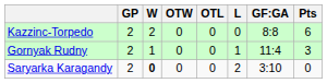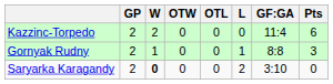 <table class="wikitable" width="50%">
 <tr>
 <th width="30%" bgcolor="#e0e0e0"></th>
 <th width="5%" bgcolor="#e0e0e0">GP</th>
 <th width="5%" bgcolor="#e0e0e0">W</th>
 <th width="5%" bgcolor="#e0e0e0">OTW</th>
 <th width="5%" bgcolor="#e0e0e0">OTL</th>
 <th width="5%" bgcolor="#e0e0e0">L</th>
 <th width="7.5%" bgcolor="#e0e0e0">GF:GA</th>
 <th width="7.5%" bgcolor="#e0e0e0">Pts</th>
 </tr>
 <tr align="center" bgcolor="#CCFFCC">
 <td align="left"><a href='#'>Kazzinc-Torpedo</a></td>
 <td>2</td>
 <td>2</td>
 <td>0</td>
 <td>0</td>
 <td>0</td>
-<td>8:8</td>
+<td>11:4</td>
 <td>6</td>
 </tr>
 <tr align="center" bgcolor="#CCFFCC">
 <td align="left"><a href='#'>Gornyak Rudny</a></td>
 <td>2</td>
 <td>1</td>
 <td>0</td>
 <td>0</td>
 <td>1</td>
-<td>11:4</td>
+<td>8:8</td>
 <td>3</td>
 </tr>
 <tr align="center">
 <td align="left"><a href='#'>Saryarka Karagandy</a></td>
 <td>2</td>
 <td><strong>0</strong></td>
 <td>0</td>
 <td>0</td>
 <td>2</td>
 <td>3:10</td>
 <td>0</td>
 </tr>
 </table>
